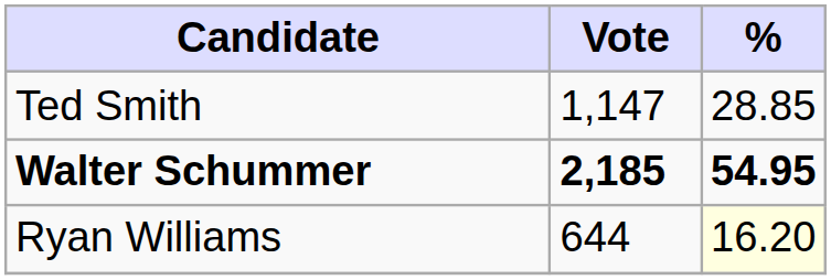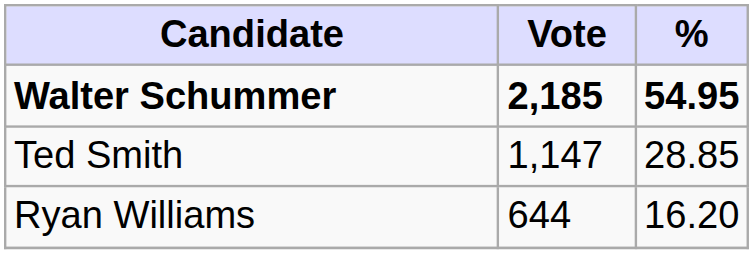 <table class="wikitable">
 <tr>
 <th style="background:#ddf; width:200px;">Candidate</th>
 <th style="background:#ddf; width:50px;">Vote</th>
 <th style="background:#ddf; width:30px;">%</th>
 </tr>
 <tr>
+<td><strong>Walter Schummer</strong></td>
+<td><strong>2,185</strong></td>
+<td><strong>54.95</strong></td>
+</tr>
+<tr>
 <td>Ted Smith</td>
 <td>1,147</td>
 <td>28.85</td>
 </tr>
 <tr>
-<td><strong>Walter Schummer</strong></td>
-<td><strong>2,185</strong></td>
-<td><strong>54.95</strong></td>
-</tr>
-<tr>
 <td>Ryan Williams</td>
 <td>644</td>
-<td style="background: lightyellow;">16.20</td>
+<td>16.20</td>
 </tr>
 <tr>
 </tr>
 </table>
